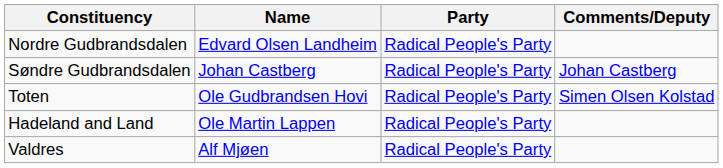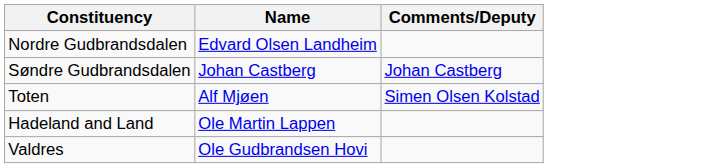 <table class="wikitable">
 <tr>
 <th>Constituency</th>
 <th>Name</th>
-<th>Party</th>
 <th>Comments/Deputy</th>
 </tr>
 <tr>
 <td>Nordre Gudbrandsdalen</td>
 <td><a href='#'>Edvard Olsen Landheim</a></td>
-<td><a href='#'>Radical People's Party</a></td>
 <td></td>
 </tr>
 <tr>
 <td>Søndre Gudbrandsdalen</td>
 <td><a href='#'>Johan Castberg</a></td>
-<td><a href='#'>Radical People's Party</a></td>
 <td><a href='#'>Johan Castberg</a></td>
 </tr>
 <tr>
 <td>Toten</td>
-<td><a href='#'>Ole Gudbrandsen Hovi</a></td>
-<td><a href='#'>Radical People's Party</a></td>
+<td><a href='#'>Alf Mjøen</a></td>
 <td><a href='#'>Simen Olsen Kolstad</a></td>
 </tr>
 <tr>
 <td>Hadeland and Land</td>
 <td><a href='#'>Ole Martin Lappen</a></td>
-<td><a href='#'>Radical People's Party</a></td>
 <td></td>
 </tr>
 <tr>
 <td>Valdres</td>
-<td><a href='#'>Alf Mjøen</a></td>
-<td><a href='#'>Radical People's Party</a></td>
+<td><a href='#'>Ole Gudbrandsen Hovi</a></td>
 <td></td>
 </tr>
 </table>
